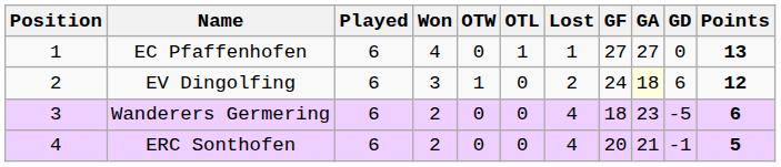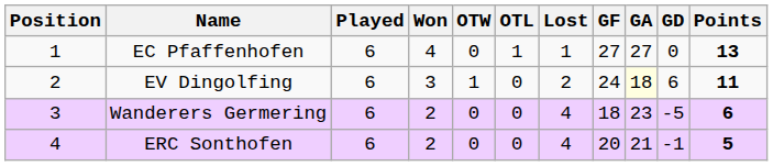 <table class="wikitable">
 <tr align="center">
 <th>Position</th>
 <th>Name</th>
 <th>Played</th>
 <th>Won</th>
 <th>OTW</th>
 <th>OTL</th>
 <th>Lost</th>
 <th>GF</th>
 <th>GA</th>
 <th>GD</th>
 <th>Points</th>
 </tr>
 <tr align="center">
 <td>1</td>
 <td>EC Pfaffenhofen</td>
 <td>6</td>
 <td>4</td>
 <td>0</td>
 <td>1</td>
 <td>1</td>
 <td>27</td>
 <td>27</td>
 <td>0</td>
 <td><strong>13</strong></td>
 </tr>
 <tr align="center">
 <td>2</td>
 <td>EV Dingolfing</td>
 <td>6</td>
 <td>3</td>
 <td>1</td>
 <td>0</td>
 <td>2</td>
 <td>24</td>
 <td style="background: lightyellow;">18</td>
 <td>6</td>
-<td><strong>12</strong></td>
+<td><strong>11</strong></td>
 </tr>
 <tr align="center" bgcolor="#efcfff">
 <td>3</td>
 <td>Wanderers Germering</td>
 <td>6</td>
 <td>2</td>
 <td>0</td>
 <td>0</td>
 <td>4</td>
 <td>18</td>
 <td>23</td>
 <td>-5</td>
 <td><strong>6</strong></td>
 </tr>
 <tr align="center" bgcolor="#efcfff">
 <td>4</td>
 <td>ERC Sonthofen</td>
 <td>6</td>
 <td>2</td>
 <td>0</td>
 <td>0</td>
 <td>4</td>
 <td>20</td>
 <td>21</td>
 <td>-1</td>
 <td><strong>5</strong></td>
 </tr>
 </table>
